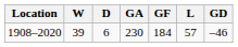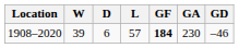 <table class="wikitable" style="text-align: center;">
 <tr>
 <th>Location</th>
 <th width="30">W</th>
 <th width="30">D</th>
+<th width="30">L</th>
+<th width="30">GF</th>
 <th width="30">GA</th>
-<th width="30">GF</th>
-<th width="30">L</th>
 <th width="30">GD</th>
 </tr>
 <tr>
 <td> 1908–2020</td>
 <td>39</td>
 <td>6</td>
+<td>57</td>
+<td><strong>184</strong></td>
 <td>230</td>
-<td>184</td>
-<td>57</td>
 <td>–46</td>
 </tr>
 </table>
